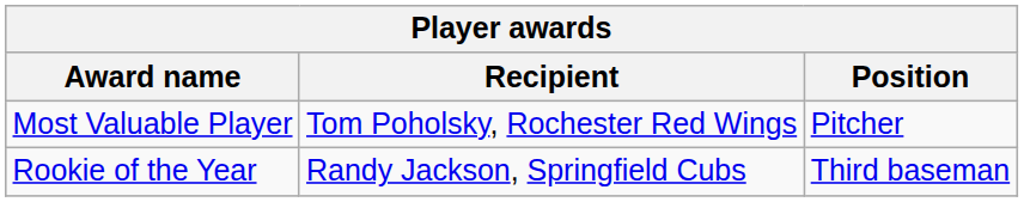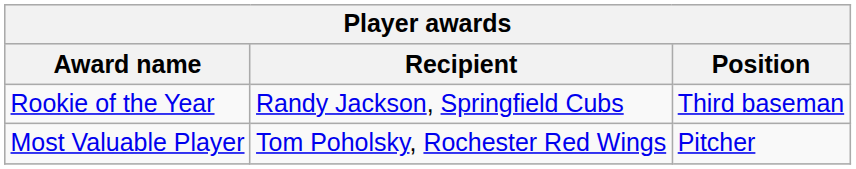 <table class="wikitable">
 <tr>
 <th colspan="3">Player awards</th>
 </tr>
 <tr>
 <th>Award name</th>
 <th>Recipient</th>
 <th>Position</th>
 </tr>
 <tr>
+<td><a href='#'>Rookie of the Year</a></td>
+<td><a href='#'>Randy Jackson</a>, <a href='#'>Springfield Cubs</a></td>
+<td><a href='#'>Third baseman</a></td>
+</tr>
+<tr>
 <td><a href='#'>Most Valuable Player</a></td>
 <td><a href='#'>Tom Poholsky</a>, <a href='#'>Rochester Red Wings</a></td>
 <td><a href='#'>Pitcher</a></td>
 </tr>
-<tr>
-<td><a href='#'>Rookie of the Year</a></td>
-<td><a href='#'>Randy Jackson</a>, <a href='#'>Springfield Cubs</a></td>
-<td><a href='#'>Third baseman</a></td>
-</tr>
 </table>
